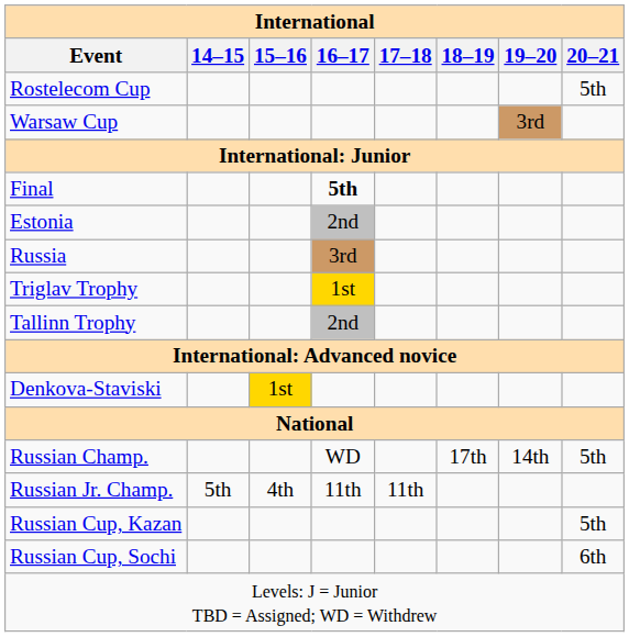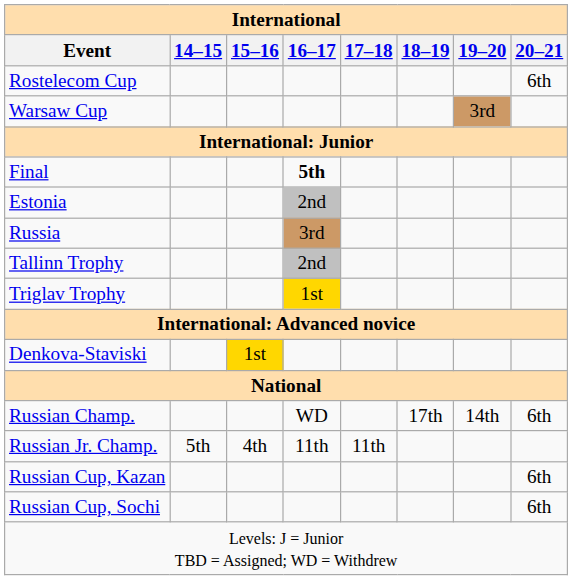 <table class="wikitable" style="text-align:center">
 <tr>
 <th style="background-color: #ffdead; " colspan=8 align=center>International</th>
 </tr>
 <tr>
 <th>Event</th>
 <th><a href='#'>14–15</a></th>
 <th><a href='#'>15–16</a></th>
 <th><a href='#'>16–17</a></th>
 <th><a href='#'>17–18</a></th>
 <th><a href='#'>18–19</a></th>
 <th><a href='#'>19–20</a></th>
 <th><a href='#'>20–21</a></th>
 </tr>
 <tr>
 <td align=left> <a href='#'>Rostelecom Cup</a></td>
 <td></td>
 <td></td>
 <td></td>
 <td></td>
 <td></td>
 <td></td>
-<td>5th</td>
+<td>6th</td>
 </tr>
 <tr>
 <td align=left> <a href='#'>Warsaw Cup</a></td>
 <td></td>
 <td></td>
 <td></td>
 <td></td>
 <td></td>
 <td bgcolor=cc9966>3rd</td>
 <td></td>
 </tr>
 <tr>
 <th style="background-color: #ffdead; " colspan=8 align=center>International: Junior</th>
 </tr>
 <tr>
 <td align=left> <a href='#'>Final</a></td>
 <td></td>
 <td></td>
 <td><strong>5th</strong></td>
 <td></td>
 <td></td>
 <td></td>
 <td></td>
 </tr>
 <tr>
 <td align=left> <a href='#'>Estonia</a></td>
 <td></td>
 <td></td>
 <td bgcolor=silver>2nd</td>
 <td></td>
 <td></td>
 <td></td>
 <td></td>
 </tr>
 <tr>
 <td align=left> <a href='#'>Russia</a></td>
 <td></td>
 <td></td>
 <td bgcolor=cc9966>3rd</td>
 <td></td>
 <td></td>
 <td></td>
 <td></td>
 </tr>
 <tr>
-<td align=left><a href='#'>Triglav Trophy</a></td>
+<td align=left><a href='#'>Tallinn Trophy</a></td>
 <td></td>
 <td></td>
-<td bgcolor=gold>1st</td>
+<td bgcolor=silver>2nd</td>
 <td></td>
 <td></td>
 <td></td>
 <td></td>
 </tr>
 <tr>
-<td align=left><a href='#'>Tallinn Trophy</a></td>
+<td align=left><a href='#'>Triglav Trophy</a></td>
 <td></td>
 <td></td>
-<td bgcolor=silver>2nd</td>
+<td bgcolor=gold>1st</td>
 <td></td>
 <td></td>
 <td></td>
 <td></td>
 </tr>
 <tr>
 <th style="background-color: #ffdead; " colspan=8 align=center>International: Advanced novice</th>
 </tr>
 <tr>
 <td align=left><a href='#'>Denkova-Staviski</a></td>
 <td></td>
 <td bgcolor=gold>1st</td>
 <td></td>
 <td></td>
 <td></td>
 <td></td>
 <td></td>
 </tr>
 <tr>
 <th style="background-color: #ffdead; " colspan=8 align=center>National</th>
 </tr>
 <tr>
 <td align=left><a href='#'>Russian Champ.</a></td>
 <td></td>
 <td></td>
 <td>WD</td>
 <td></td>
 <td>17th</td>
 <td>14th</td>
-<td>5th</td>
+<td>6th</td>
 </tr>
 <tr>
 <td align=left><a href='#'>Russian Jr. Champ.</a></td>
 <td>5th</td>
 <td>4th</td>
 <td>11th</td>
 <td>11th</td>
 <td></td>
 <td></td>
 <td></td>
 </tr>
 <tr>
 <td align=left><a href='#'>Russian Cup, Kazan</a></td>
 <td></td>
 <td></td>
 <td></td>
 <td></td>
 <td></td>
 <td></td>
-<td>5th</td>
+<td>6th</td>
 </tr>
 <tr>
 <td align=left><a href='#'>Russian Cup, Sochi</a></td>
 <td></td>
 <td></td>
 <td></td>
 <td></td>
 <td></td>
 <td></td>
 <td>6th</td>
 </tr>
 <tr>
 <td colspan=8 align=center><small> Levels: J = Junior <br> TBD = Assigned; WD = Withdrew </small></td>
 </tr>
 </table>
